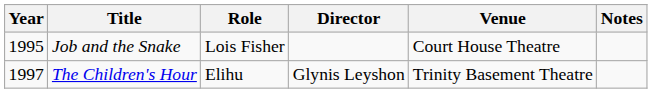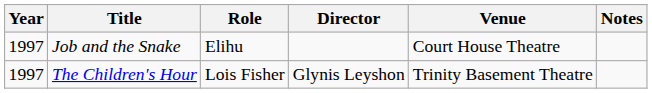 <table class="wikitable">
 <tr>
 <th>Year</th>
 <th>Title</th>
 <th>Role</th>
 <th>Director</th>
 <th>Venue</th>
 <th>Notes</th>
 </tr>
 <tr>
-<td>1995</td>
+<td>1997</td>
 <td><em>Job and the Snake</em></td>
-<td>Lois Fisher</td>
+<td>Elihu</td>
 <td></td>
 <td>Court House Theatre</td>
 <td></td>
 </tr>
 <tr>
 <td>1997</td>
 <td><em><a href='#'>The Children's Hour</a></em></td>
-<td>Elihu</td>
+<td>Lois Fisher</td>
 <td>Glynis Leyshon</td>
 <td>Trinity Basement Theatre</td>
 <td></td>
 </tr>
 </table>
